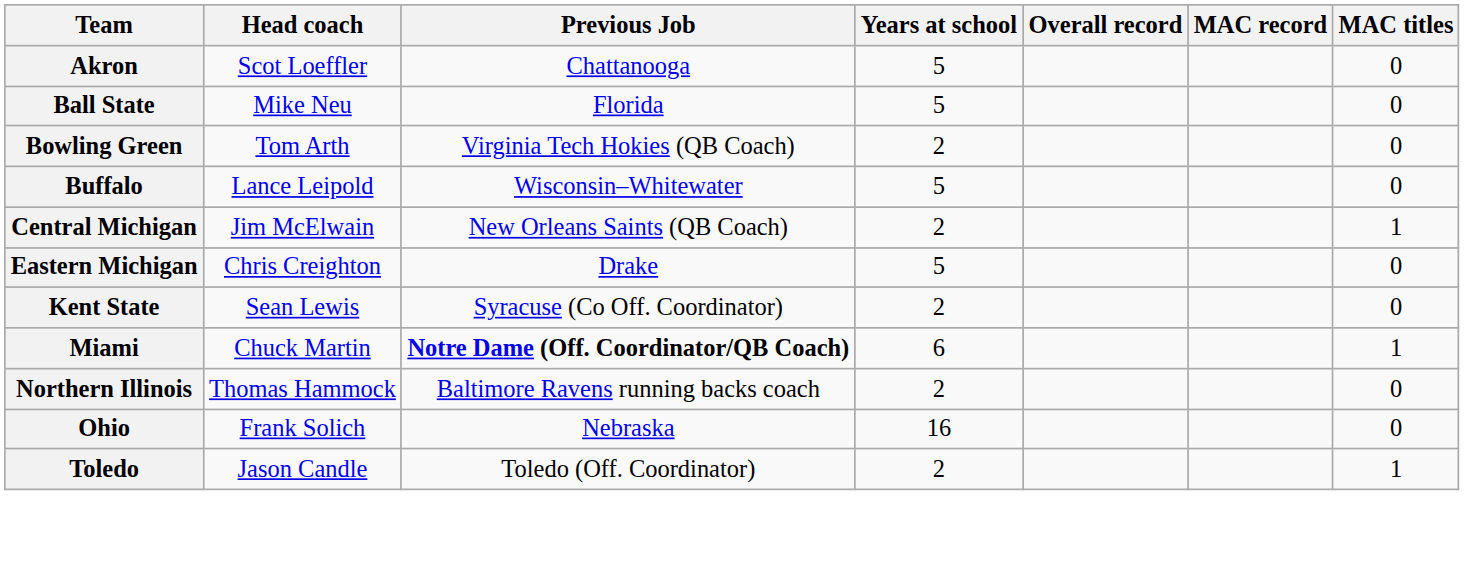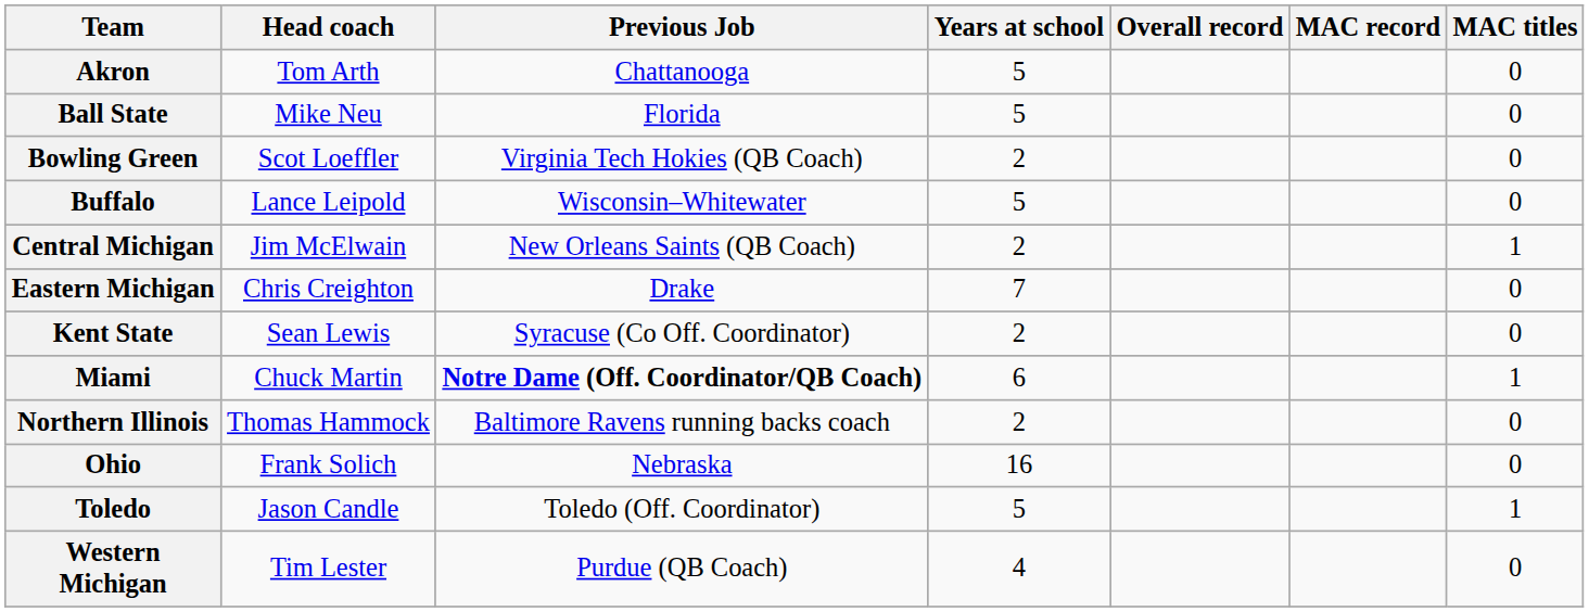 <table class="wikitable source" style="text-align: center;font-size:90%;">
 <tr>
 <th width="110">Team</th>
 <th>Head coach</th>
 <th>Previous Job</th>
 <th>Years at school</th>
 <th>Overall record</th>
 <th>MAC record</th>
 <th>MAC titles</th>
 </tr>
 <tr>
 <th style=>Akron</th>
-<td><a href='#'>Scot Loeffler</a></td>
+<td><a href='#'>Tom Arth</a></td>
 <td><a href='#'>Chattanooga</a></td>
 <td>5</td>
 <td></td>
 <td></td>
 <td>0</td>
 </tr>
 <tr>
 <th style=>Ball State</th>
 <td><a href='#'>Mike Neu</a></td>
 <td><a href='#'>Florida</a></td>
 <td>5</td>
 <td></td>
 <td></td>
 <td>0</td>
 </tr>
 <tr>
 <th style=>Bowling Green</th>
-<td><a href='#'>Tom Arth</a></td>
+<td><a href='#'>Scot Loeffler</a></td>
 <td><a href='#'>Virginia Tech Hokies</a> (QB Coach)</td>
 <td>2</td>
 <td></td>
 <td></td>
 <td>0</td>
 </tr>
 <tr>
 <th style=>Buffalo</th>
 <td><a href='#'>Lance Leipold</a></td>
 <td><a href='#'>Wisconsin–Whitewater</a></td>
 <td>5</td>
 <td></td>
 <td></td>
 <td>0</td>
 </tr>
 <tr>
 <th style=>Central Michigan</th>
 <td><a href='#'>Jim McElwain</a></td>
 <td><a href='#'>New Orleans Saints</a> (QB Coach)</td>
 <td>2</td>
 <td></td>
 <td></td>
 <td>1</td>
 </tr>
 <tr>
 <th style=>Eastern Michigan</th>
 <td><a href='#'>Chris Creighton</a></td>
 <td><a href='#'>Drake</a></td>
-<td>5</td>
+<td>7</td>
 <td></td>
 <td></td>
 <td>0</td>
 </tr>
 <tr>
 <th style=>Kent State</th>
 <td><a href='#'>Sean Lewis</a></td>
 <td><a href='#'>Syracuse</a> (Co Off. Coordinator)</td>
 <td>2</td>
 <td></td>
 <td></td>
 <td>0</td>
 </tr>
 <tr>
 <th style=>Miami</th>
 <td><a href='#'>Chuck Martin</a></td>
 <td><strong><a href='#'>Notre Dame</a> (Off. Coordinator/QB Coach)</strong></td>
 <td>6</td>
 <td></td>
 <td></td>
 <td>1</td>
 </tr>
 <tr>
 <th style=>Northern Illinois</th>
 <td><a href='#'>Thomas Hammock</a></td>
 <td><a href='#'>Baltimore Ravens</a> running backs coach</td>
 <td>2</td>
 <td></td>
 <td></td>
 <td>0</td>
 </tr>
 <tr>
 <th style=>Ohio</th>
 <td><a href='#'>Frank Solich</a></td>
 <td><a href='#'>Nebraska</a></td>
 <td>16</td>
 <td></td>
 <td></td>
 <td>0</td>
 </tr>
 <tr>
 <th style=>Toledo</th>
 <td><a href='#'>Jason Candle</a></td>
 <td>Toledo (Off. Coordinator)</td>
-<td>2</td>
+<td>5</td>
 <td></td>
 <td></td>
 <td>1</td>
 </tr>
+<tr>
+<th style=>Western Michigan</th>
+<td><a href='#'>Tim Lester</a></td>
+<td><a href='#'>Purdue</a> (QB Coach)</td>
+<td>4</td>
+<td></td>
+<td></td>
+<td>0</td>
+</tr>
 </table>
